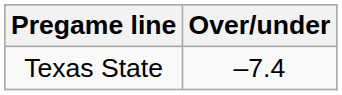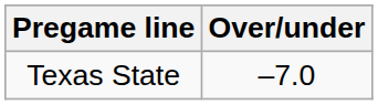 <table class="wikitable" style="margin-right: auto; margin-right: auto; border: none;">
 <tr align="center">
 <th style=>Pregame line</th>
 <th style=>Over/under</th>
 </tr>
 <tr align="center">
 <td>Texas State</td>
-<td>–7.4</td>
+<td>–7.0</td>
 </tr>
 </table>
